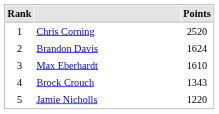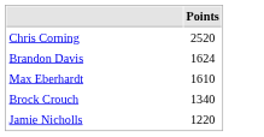 <table cellspacing="1" cellpadding="3" style="border:1px solid #aaa; font-size:90%;">
 <tr style="background:#e4e4e4;">
-<th style="border-bottom:1px solid #aaa; width:10px;">Rank</th>
 <th style="border-bottom:1px solid #aaa; width:200px;"></th>
 <th style="border-bottom:1px solid #aaa; width:20px;">Points</th>
 </tr>
 <tr>
-<td align=center>1</td>
 <td> <a href='#'>Chris Corning</a></td>
 <td align=center>2520</td>
 </tr>
 <tr>
-<td align=center>2</td>
 <td> <a href='#'>Brandon Davis</a></td>
 <td align=center>1624</td>
 </tr>
 <tr>
-<td align=center>3</td>
 <td> <a href='#'>Max Eberhardt</a></td>
 <td align=center>1610</td>
 </tr>
 <tr>
-<td align=center>4</td>
 <td> <a href='#'>Brock Crouch</a></td>
-<td align=center>1343</td>
+<td align=center>1340</td>
 </tr>
 <tr>
-<td align=center>5</td>
 <td> <a href='#'>Jamie Nicholls</a></td>
 <td align=center>1220</td>
 </tr>
 </table>
